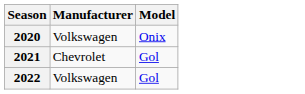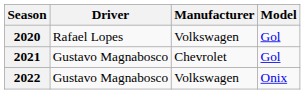 <table class="wikitable">
 <tr>
 <th>Season</th>
+<th>Driver</th>
 <th>Manufacturer</th>
 <th>Model</th>
 </tr>
 <tr>
 <th>2020</th>
+<td> Rafael Lopes</td>
 <td> Volkswagen</td>
-<td><a href='#'>Onix</a></td>
+<td><a href='#'>Gol</a></td>
 </tr>
 <tr>
 <th>2021</th>
+<td> Gustavo Magnabosco</td>
 <td> Chevrolet</td>
 <td><a href='#'>Gol</a></td>
 </tr>
 <tr>
 <th>2022</th>
+<td> Gustavo Magnabosco</td>
 <td> Volkswagen</td>
-<td><a href='#'>Gol</a></td>
+<td><a href='#'>Onix</a></td>
 </tr>
 </table>
